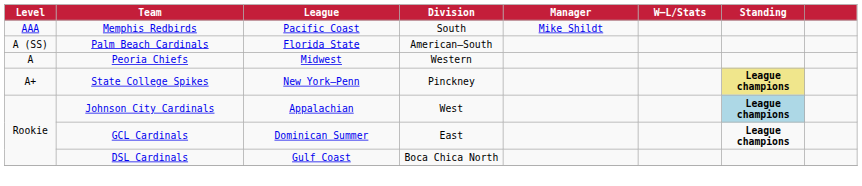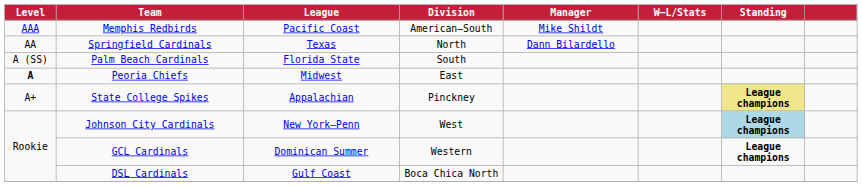 <table class="wikitable" style="width:90%; text-align:center;">
 <tr>
 <th style="background:#C41E3A; color:white; width:5%;">Level</th>
 <th style="background:#C41E3A; color:white; width:18%;">Team</th>
 <th style="background:#C41E3A; color:white; width:15%;">League</th>
 <th style="background:#C41E3A; color:white; width:10%;">Division</th>
 <th style="background:#C41E3A; color:white; width:13%;">Manager</th>
 <th style="background:#C41E3A; color:white; width:8%;">W–L/Stats</th>
 <th style="background:#C41E3A; color:white; width:8%;">Standing</th>
 <th style="background:#C41E3A; color:white; width:5%;"></th>
 </tr>
 <tr>
 <td><a href='#'>AAA</a></td>
 <td><a href='#'>Memphis Redbirds</a></td>
 <td><a href='#'>Pacific Coast</a></td>
-<td>South</td>
+<td>American–South</td>
 <td><a href='#'>Mike Shildt</a></td>
+<td></td>
+<td></td>
+<td></td>
+</tr>
+<tr>
+<td>AA</td>
+<td><a href='#'>Springfield Cardinals</a></td>
+<td><a href='#'>Texas</a></td>
+<td>North</td>
+<td><a href='#'>Dann Bilardello</a></td>
 <td></td>
 <td></td>
 <td></td>
 </tr>
 <tr>
 <td>A (SS)</td>
 <td><a href='#'>Palm Beach Cardinals</a></td>
 <td><a href='#'>Florida State</a></td>
-<td>American–South</td>
+<td>South</td>
 <td></td>
 <td></td>
 <td></td>
 <td></td>
 </tr>
 <tr>
-<td>A</td>
+<td><strong>A</strong></td>
 <td><a href='#'>Peoria Chiefs</a></td>
 <td><a href='#'>Midwest</a></td>
-<td>Western</td>
+<td>East</td>
 <td></td>
 <td></td>
 <td></td>
 <td></td>
 </tr>
 <tr>
 <td>A+</td>
 <td><a href='#'>State College Spikes</a></td>
-<td><a href='#'>New York–Penn</a></td>
+<td><a href='#'>Appalachian</a></td>
 <td>Pinckney</td>
 <td></td>
 <td></td>
 <td style="background: khaki;"><strong>League champions</strong></td>
 <td></td>
 </tr>
 <tr>
 <td rowspan="3" style="text-align: center;">Rookie</td>
 <td><a href='#'>Johnson City Cardinals</a></td>
-<td><a href='#'>Appalachian</a></td>
+<td><a href='#'>New York–Penn</a></td>
 <td>West</td>
 <td></td>
 <td></td>
 <td style="background: lightblue;"><strong>League champions</strong></td>
 <td></td>
 </tr>
 <tr>
 <td><a href='#'>GCL Cardinals</a></td>
 <td><a href='#'>Dominican Summer</a></td>
-<td>East</td>
+<td>Western</td>
 <td></td>
 <td></td>
 <td><strong>League champions</strong></td>
 <td></td>
 </tr>
 <tr>
 <td><a href='#'>DSL Cardinals</a></td>
 <td><a href='#'>Gulf Coast</a></td>
 <td>Boca Chica North</td>
 <td></td>
 <td></td>
 <td></td>
 <td></td>
 </tr>
 <tr>
 </tr>
 </table>
